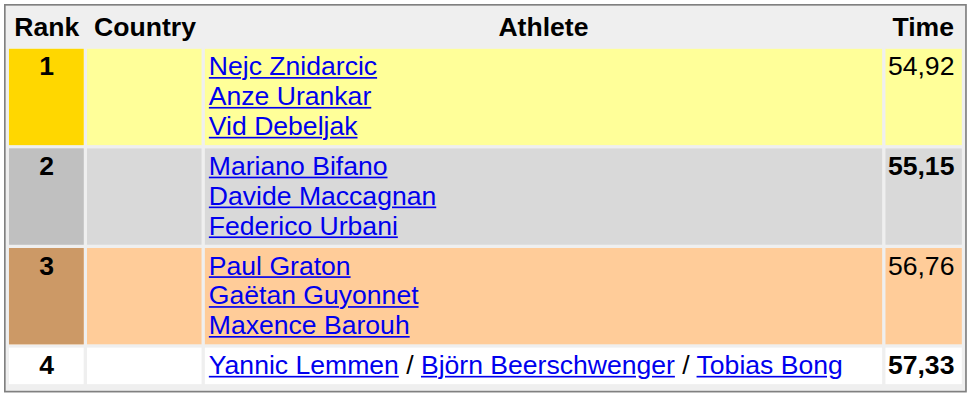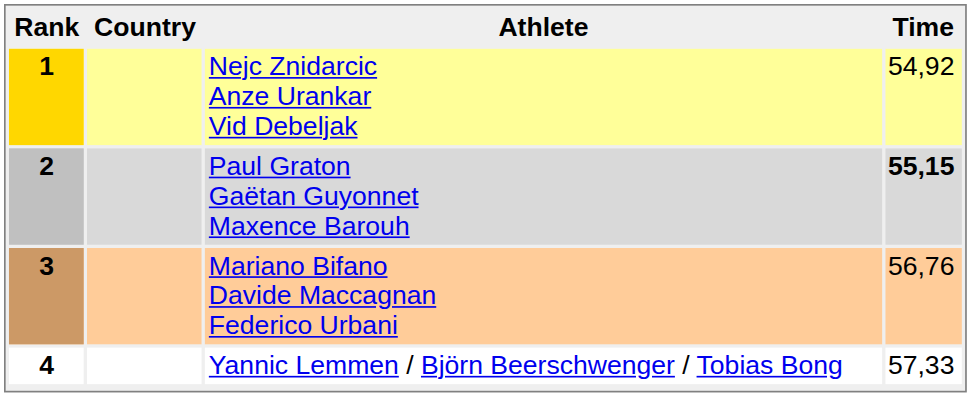 <table style="border-style:solid; border-width:1px; border-color:#808080; background-color:#EFEFEF;" cellpadding="2" cellspacing="2" width="580">
 <tr>
 <th>Rank</th>
 <th>Country</th>
 <th>Athlete</th>
 <th>Time</th>
 </tr>
 <tr align="center" bgcolor="#FFFF99" valign="top">
 <th style="background:#ffd700;">1</th>
 <td align="left"></td>
 <td align="left"><a href='#'>Nejc Znidarcic</a><br><a href='#'>Anze Urankar</a><br><a href='#'>Vid Debeljak</a></td>
 <td align="left">54,92</td>
 </tr>
 <tr align="center" bgcolor="#D9D9D9" valign="top">
 <th style="background:#c0c0c0;">2</th>
 <td align="left"></td>
-<td align="left"><a href='#'>Mariano Bifano</a><br><a href='#'>Davide Maccagnan</a><br><a href='#'>Federico Urbani</a></td>
+<td align="left"><a href='#'>Paul Graton</a><br><a href='#'>Gaëtan Guyonnet</a><br><a href='#'>Maxence Barouh</a></td>
 <td align="left"><strong>55,15</strong></td>
 </tr>
 <tr align="center" bgcolor="#FFCC99" valign="top">
 <th style="background:#cc9966;">3</th>
 <td align="left"></td>
-<td align="left"><a href='#'>Paul Graton</a><br><a href='#'>Gaëtan Guyonnet</a><br><a href='#'>Maxence Barouh</a></td>
+<td align="left"><a href='#'>Mariano Bifano</a><br><a href='#'>Davide Maccagnan</a><br><a href='#'>Federico Urbani</a></td>
 <td align="left">56,76</td>
 </tr>
 <tr align="center" bgcolor="#FFFFFF" valign="top">
 <th>4</th>
 <td align="left"></td>
 <td align="left"><a href='#'>Yannic Lemmen</a> / <a href='#'>Björn Beerschwenger</a> / <a href='#'>Tobias Bong</a></td>
-<td align="left"><strong>57,33</strong></td>
+<td align="left">57,33</td>
 </tr>
 <tr align="center" bgcolor="#FFFFFF" valign="top">
 </tr>
 </table>
